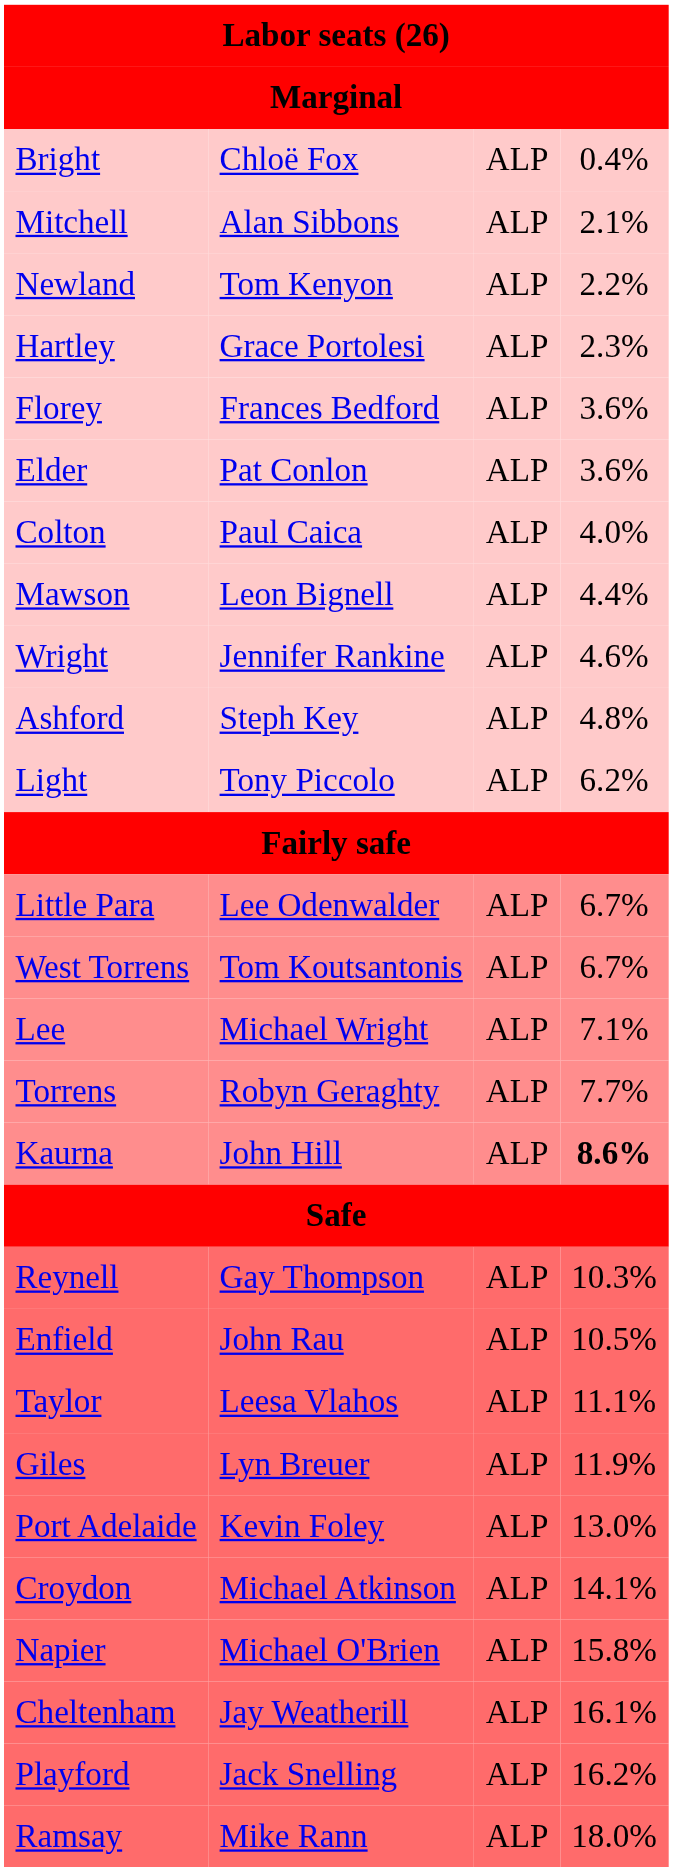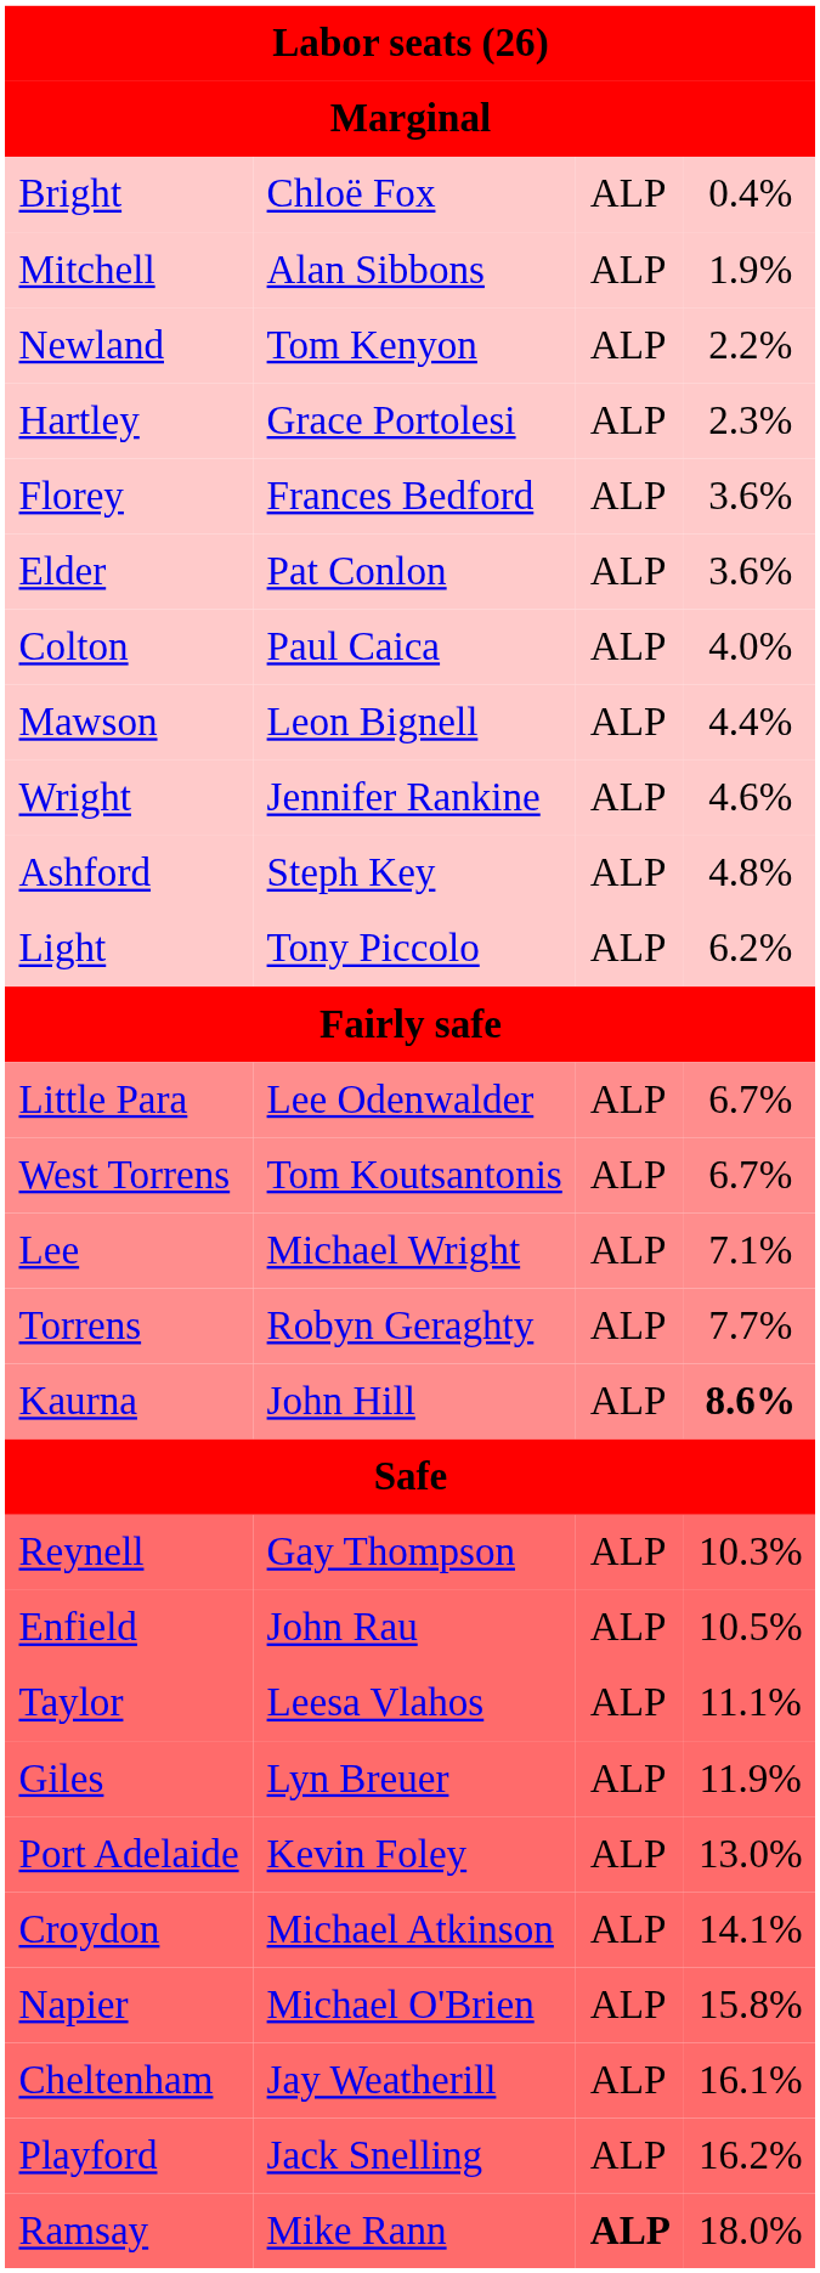 <table class="toccolours" cellpadding="5" cellspacing="0" style="float:left; margin-right:.5em; margin-top:.4em; font-size:90%;">
 <tr>
 <td colspan="4" style="text-align:center; background:red;"><span><strong>Labor seats (26)</strong></span></td>
 </tr>
 <tr>
 <td colspan="4" style="text-align:center; background:red;"><span><strong>Marginal</strong></span></td>
 </tr>
 <tr>
 <td style="text-align:left; background:#ffcaca;"><a href='#'>Bright</a></td>
 <td style="text-align:left; background:#ffcaca;"><a href='#'>Chloë Fox</a></td>
 <td style="text-align:left; background:#ffcaca;">ALP</td>
 <td style="text-align:center; background:#ffcaca;">0.4%</td>
 </tr>
 <tr>
 <td style="text-align:left; background:#ffcaca;"><a href='#'>Mitchell</a></td>
 <td style="text-align:left; background:#ffcaca;"><a href='#'>Alan Sibbons</a></td>
 <td style="text-align:left; background:#ffcaca;">ALP</td>
-<td style="text-align:center; background:#ffcaca;">2.1%</td>
+<td style="text-align:center; background:#ffcaca;">1.9%</td>
 </tr>
 <tr>
 <td style="text-align:left; background:#ffcaca;"><a href='#'>Newland</a></td>
 <td style="text-align:left; background:#ffcaca;"><a href='#'>Tom Kenyon</a></td>
 <td style="text-align:left; background:#ffcaca;">ALP</td>
 <td style="text-align:center; background:#ffcaca;">2.2%</td>
 </tr>
 <tr>
 <td style="text-align:left; background:#ffcaca;"><a href='#'>Hartley</a></td>
 <td style="text-align:left; background:#ffcaca;"><a href='#'>Grace Portolesi</a></td>
 <td style="text-align:left; background:#ffcaca;">ALP</td>
 <td style="text-align:center; background:#ffcaca;">2.3%</td>
 </tr>
 <tr>
 <td style="text-align:left; background:#ffcaca;"><a href='#'>Florey</a></td>
 <td style="text-align:left; background:#ffcaca;"><a href='#'>Frances Bedford</a></td>
 <td style="text-align:left; background:#ffcaca;">ALP</td>
 <td style="text-align:center; background:#ffcaca;">3.6%</td>
 </tr>
 <tr>
 <td style="text-align:left; background:#ffcaca;"><a href='#'>Elder</a></td>
 <td style="text-align:left; background:#ffcaca;"><a href='#'>Pat Conlon</a></td>
 <td style="text-align:left; background:#ffcaca;">ALP</td>
 <td style="text-align:center; background:#ffcaca;">3.6%</td>
 </tr>
 <tr>
 <td style="text-align:left; background:#ffcaca;"><a href='#'>Colton</a></td>
 <td style="text-align:left; background:#ffcaca;"><a href='#'>Paul Caica</a></td>
 <td style="text-align:left; background:#ffcaca;">ALP</td>
 <td style="text-align:center; background:#ffcaca;">4.0%</td>
 </tr>
 <tr>
 <td style="text-align:left; background:#ffcaca;"><a href='#'>Mawson</a></td>
 <td style="text-align:left; background:#ffcaca;"><a href='#'>Leon Bignell</a></td>
 <td style="text-align:left; background:#ffcaca;">ALP</td>
 <td style="text-align:center; background:#ffcaca;">4.4%</td>
 </tr>
 <tr>
 <td style="text-align:left; background:#ffcaca;"><a href='#'>Wright</a></td>
 <td style="text-align:left; background:#ffcaca;"><a href='#'>Jennifer Rankine</a></td>
 <td style="text-align:left; background:#ffcaca;">ALP</td>
 <td style="text-align:center; background:#ffcaca;">4.6%</td>
 </tr>
 <tr>
 <td style="text-align:left; background:#ffcaca;"><a href='#'>Ashford</a></td>
 <td style="text-align:left; background:#ffcaca;"><a href='#'>Steph Key</a></td>
 <td style="text-align:left; background:#ffcaca;">ALP</td>
 <td style="text-align:center; background:#ffcaca;">4.8%</td>
 </tr>
 <tr>
 <td style="text-align:left; background:#ffcaca;"><a href='#'>Light</a></td>
 <td style="text-align:left; background:#ffcaca;"><a href='#'>Tony Piccolo</a></td>
 <td style="text-align:left; background:#ffcaca;">ALP</td>
 <td style="text-align:center; background:#ffcaca;">6.2%</td>
 </tr>
 <tr>
 <td colspan="4" style="text-align:center; background:red;"><span><strong>Fairly safe</strong></span></td>
 </tr>
 <tr>
 <td style="text-align:left; background:#ff8d8d;"><a href='#'>Little Para</a></td>
 <td style="text-align:left; background:#ff8d8d;"><a href='#'>Lee Odenwalder</a></td>
 <td style="text-align:left; background:#ff8d8d;">ALP</td>
 <td style="text-align:center; background:#ff8d8d;">6.7%</td>
 </tr>
 <tr>
 <td style="text-align:left; background:#ff8d8d;"><a href='#'>West Torrens</a></td>
 <td style="text-align:left; background:#ff8d8d;"><a href='#'>Tom Koutsantonis</a></td>
 <td style="text-align:left; background:#ff8d8d;">ALP</td>
 <td style="text-align:center; background:#ff8d8d;">6.7%</td>
 </tr>
 <tr>
 <td style="text-align:left; background:#ff8d8d;"><a href='#'>Lee</a></td>
 <td style="text-align:left; background:#ff8d8d;"><a href='#'>Michael Wright</a></td>
 <td style="text-align:left; background:#ff8d8d;">ALP</td>
 <td style="text-align:center; background:#ff8d8d;">7.1%</td>
 </tr>
 <tr>
 <td style="text-align:left; background:#ff8d8d;"><a href='#'>Torrens</a></td>
 <td style="text-align:left; background:#ff8d8d;"><a href='#'>Robyn Geraghty</a></td>
 <td style="text-align:left; background:#ff8d8d;">ALP</td>
 <td style="text-align:center; background:#ff8d8d;">7.7%</td>
 </tr>
 <tr>
 <td style="text-align:left; background:#ff8d8d;"><a href='#'>Kaurna</a></td>
 <td style="text-align:left; background:#ff8d8d;"><a href='#'>John Hill</a></td>
 <td style="text-align:left; background:#ff8d8d;">ALP</td>
 <td style="text-align:center; background:#ff8d8d;"><strong>8.6%</strong></td>
 </tr>
 <tr>
 <td colspan="4" style="text-align:center; background:red;"><span><strong>Safe</strong></span></td>
 </tr>
 <tr>
 <td style="text-align:left; background:#ff6b6b;"><a href='#'>Reynell</a></td>
 <td style="text-align:left; background:#ff6b6b;"><a href='#'>Gay Thompson</a></td>
 <td style="text-align:left; background:#ff6b6b;">ALP</td>
 <td style="text-align:center; background:#ff6b6b;">10.3%</td>
 </tr>
 <tr>
 <td style="text-align:left; background:#ff6b6b;"><a href='#'>Enfield</a></td>
 <td style="text-align:left; background:#ff6b6b;"><a href='#'>John Rau</a></td>
 <td style="text-align:left; background:#ff6b6b;">ALP</td>
 <td style="text-align:center; background:#ff6b6b;">10.5%</td>
 </tr>
 <tr>
 <td style="text-align:left; background:#ff6b6b;"><a href='#'>Taylor</a></td>
 <td style="text-align:left; background:#ff6b6b;"><a href='#'>Leesa Vlahos</a></td>
 <td style="text-align:left; background:#ff6b6b;">ALP</td>
 <td style="text-align:center; background:#ff6b6b;">11.1%</td>
 </tr>
 <tr>
 <td style="text-align:left; background:#ff6b6b;"><a href='#'>Giles</a></td>
 <td style="text-align:left; background:#ff6b6b;"><a href='#'>Lyn Breuer</a></td>
 <td style="text-align:left; background:#ff6b6b;">ALP</td>
 <td style="text-align:center; background:#ff6b6b;">11.9%</td>
 </tr>
 <tr>
 <td style="text-align:left; background:#ff6b6b;"><a href='#'>Port Adelaide</a></td>
 <td style="text-align:left; background:#ff6b6b;"><a href='#'>Kevin Foley</a></td>
 <td style="text-align:left; background:#ff6b6b;">ALP</td>
 <td style="text-align:center; background:#ff6b6b;">13.0%</td>
 </tr>
 <tr>
 <td style="text-align:left; background:#ff6b6b;"><a href='#'>Croydon</a></td>
 <td style="text-align:left; background:#ff6b6b;"><a href='#'>Michael Atkinson</a></td>
 <td style="text-align:left; background:#ff6b6b;">ALP</td>
 <td style="text-align:center; background:#ff6b6b;">14.1%</td>
 </tr>
 <tr>
 <td style="text-align:left; background:#ff6b6b;"><a href='#'>Napier</a></td>
 <td style="text-align:left; background:#ff6b6b;"><a href='#'>Michael O'Brien</a></td>
 <td style="text-align:left; background:#ff6b6b;">ALP</td>
 <td style="text-align:center; background:#ff6b6b;">15.8%</td>
 </tr>
 <tr>
 <td style="text-align:left; background:#ff6b6b;"><a href='#'>Cheltenham</a></td>
 <td style="text-align:left; background:#ff6b6b;"><a href='#'>Jay Weatherill</a></td>
 <td style="text-align:left; background:#ff6b6b;">ALP</td>
 <td style="text-align:center; background:#ff6b6b;">16.1%</td>
 </tr>
 <tr>
 <td style="text-align:left; background:#ff6b6b;"><a href='#'>Playford</a></td>
 <td style="text-align:left; background:#ff6b6b;"><a href='#'>Jack Snelling</a></td>
 <td style="text-align:left; background:#ff6b6b;">ALP</td>
 <td style="text-align:center; background:#ff6b6b;">16.2%</td>
 </tr>
 <tr>
 <td style="text-align:left; background:#ff6b6b;"><a href='#'>Ramsay</a></td>
 <td style="text-align:left; background:#ff6b6b;"><a href='#'>Mike Rann</a></td>
-<td style="text-align:left; background:#ff6b6b;">ALP</td>
+<td style="text-align:left; background:#ff6b6b;"><strong>ALP</strong></td>
 <td style="text-align:center; background:#ff6b6b;">18.0%</td>
 </tr>
 </table>
